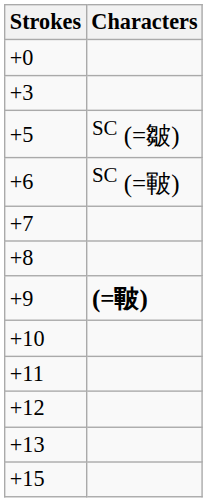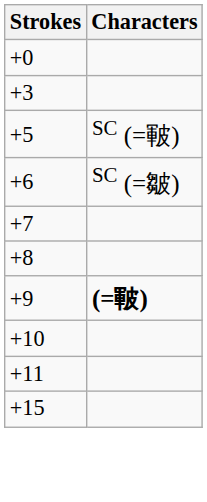 <table class="wikitable">
 <tr>
 <th>Strokes</th>
 <th>Characters</th>
 </tr>
 <tr --->
 <td>+0</td>
 <td style="font-size: large;"></td>
 </tr>
 <tr --->
 <td>+3</td>
 <td style="font-size: large;"></td>
 </tr>
 <tr --->
 <td>+5</td>
-<td style="font-size: large;"> <sup>SC</sup> (=皺)</td>
+<td style="font-size: large;"><sup>SC</sup> (=皸)</td>
 </tr>
 <tr --->
 <td>+6</td>
-<td style="font-size: large;"><sup>SC</sup> (=皸)</td>
+<td style="font-size: large;"> <sup>SC</sup> (=皺)</td>
 </tr>
 <tr --->
 <td>+7</td>
 <td style="font-size: large;"> </td>
 </tr>
 <tr --->
 <td>+8</td>
 <td style="font-size: large;"></td>
 </tr>
 <tr --->
 <td>+9</td>
 <td style="font-size: large;"><strong>    (=皸)</strong></td>
 </tr>
 <tr --->
 <td>+10</td>
 <td style="font-size: large;"></td>
 </tr>
 <tr --->
 <td>+11</td>
 <td style="font-size: large;"></td>
 </tr>
 <tr --->
-<td>+12</td>
-<td style="font-size: large;"></td>
-</tr>
-<tr --->
-<td>+13</td>
-<td style="font-size: large;"></td>
-</tr>
-<tr --->
 <td>+15</td>
 <td style="font-size: large;"></td>
 </tr>
 </table>
